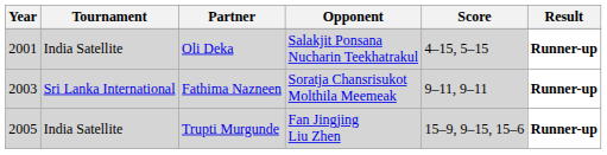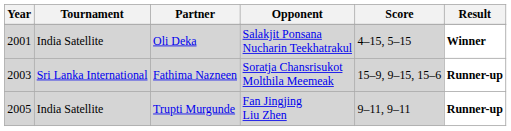 <table class="sortable wikitable" style="font-size:90%;">
 <tr>
 <th>Year</th>
 <th>Tournament</th>
 <th>Partner</th>
 <th>Opponent</th>
 <th>Score</th>
 <th>Result</th>
 </tr>
 <tr>
 </tr>
 <tr style="background:#D5D5D5">
 <td align="center">2001</td>
 <td align="left">India Satellite</td>
 <td align="left"> <a href='#'>Oli Deka</a></td>
 <td align="left"> <a href='#'>Salakjit Ponsana</a> <br>  <a href='#'>Nucharin Teekhatrakul</a></td>
 <td align="left">4–15, 5–15</td>
-<td style="text-align:left; background:white"> <strong>Runner-up</strong></td>
+<td style="text-align:left; background:white"> <strong>Winner</strong></td>
 </tr>
 <tr style="background:#D5D5D5">
 <td align="center">2003</td>
 <td align="left"><a href='#'>Sri Lanka International</a></td>
 <td align="left"> <a href='#'>Fathima Nazneen</a></td>
 <td align="left"> <a href='#'>Soratja Chansrisukot</a> <br>  <a href='#'>Molthila Meemeak</a></td>
-<td align="left">9–11, 9–11</td>
+<td align="left">15–9, 9–15, 15–6</td>
 <td style="text-align:left; background:white"> <strong>Runner-up</strong></td>
 </tr>
 <tr style="background:#D5D5D5">
 <td align="center">2005</td>
 <td align="left">India Satellite</td>
 <td align="left"> <a href='#'>Trupti Murgunde</a></td>
 <td align="left"> <a href='#'>Fan Jingjing</a> <br>  <a href='#'>Liu Zhen</a></td>
-<td align="left">15–9, 9–15, 15–6</td>
+<td align="left">9–11, 9–11</td>
 <td style="text-align:left; background:white"> <strong>Runner-up</strong></td>
 </tr>
 </table>
